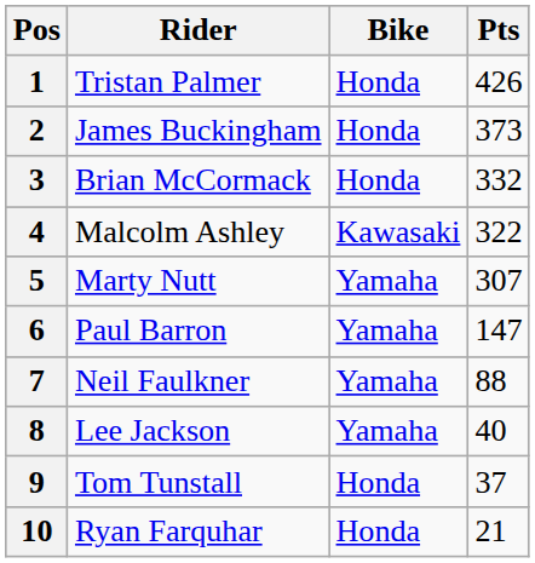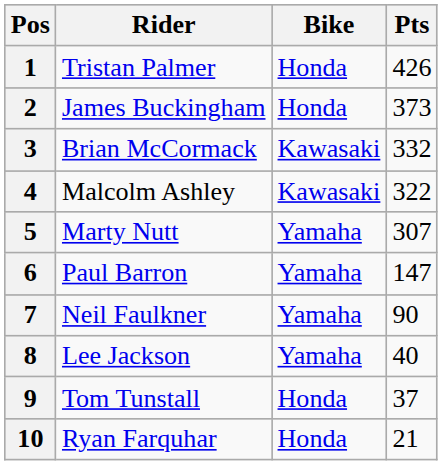 <table class="wikitable">
 <tr>
 <th>Pos</th>
 <th>Rider</th>
 <th>Bike</th>
 <th>Pts</th>
 </tr>
 <tr>
 <th>1</th>
 <td> <a href='#'>Tristan Palmer</a></td>
 <td><a href='#'>Honda</a></td>
 <td>426</td>
 </tr>
 <tr>
 <th>2</th>
 <td> <a href='#'>James Buckingham</a></td>
 <td><a href='#'>Honda</a></td>
 <td>373</td>
 </tr>
 <tr>
 <th>3</th>
 <td> <a href='#'>Brian McCormack</a></td>
-<td><a href='#'>Honda</a></td>
+<td><a href='#'>Kawasaki</a></td>
 <td>332</td>
 </tr>
 <tr>
 <th>4</th>
 <td> Malcolm Ashley</td>
 <td><a href='#'>Kawasaki</a></td>
 <td>322</td>
 </tr>
 <tr>
 <th>5</th>
 <td> <a href='#'>Marty Nutt</a></td>
 <td><a href='#'>Yamaha</a></td>
 <td>307</td>
 </tr>
 <tr>
 <th>6</th>
 <td> <a href='#'>Paul Barron</a></td>
 <td><a href='#'>Yamaha</a></td>
 <td>147</td>
 </tr>
 <tr>
 <th>7</th>
 <td> <a href='#'>Neil Faulkner</a></td>
 <td><a href='#'>Yamaha</a></td>
-<td>88</td>
+<td>90</td>
 </tr>
 <tr>
 <th>8</th>
 <td> <a href='#'>Lee Jackson</a></td>
 <td><a href='#'>Yamaha</a></td>
 <td>40</td>
 </tr>
 <tr>
 <th>9</th>
 <td> <a href='#'>Tom Tunstall</a></td>
 <td><a href='#'>Honda</a></td>
 <td>37</td>
 </tr>
 <tr>
 <th>10</th>
 <td> <a href='#'>Ryan Farquhar</a></td>
 <td><a href='#'>Honda</a></td>
 <td>21</td>
 </tr>
 </table>
